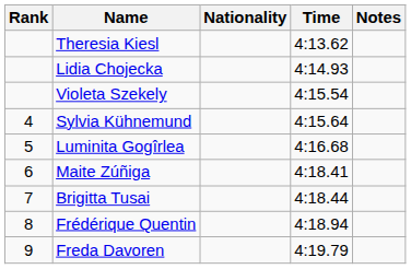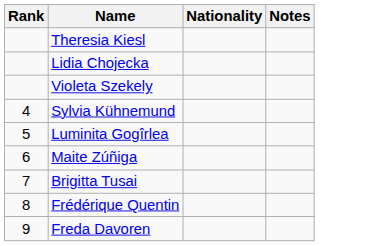 <table class="wikitable sortable" style="text-align:center">
 <tr>
 <th>Rank</th>
 <th>Name</th>
 <th>Nationality</th>
-<th>Time</th>
 <th>Notes</th>
 </tr>
 <tr>
 <td></td>
 <td align="left"><a href='#'>Theresia Kiesl</a></td>
 <td align=left></td>
-<td>4:13.62</td>
 <td></td>
 </tr>
 <tr>
 <td></td>
 <td align="left"><a href='#'>Lidia Chojecka</a></td>
 <td align=left></td>
-<td>4:14.93</td>
 <td></td>
 </tr>
 <tr>
 <td></td>
 <td align="left"><a href='#'>Violeta Szekely</a></td>
 <td align=left></td>
-<td>4:15.54</td>
 <td></td>
 </tr>
 <tr>
 <td>4</td>
 <td align="left"><a href='#'>Sylvia Kühnemund</a></td>
 <td align=left></td>
-<td>4:15.64</td>
 <td></td>
 </tr>
 <tr>
 <td>5</td>
 <td align="left"><a href='#'>Luminita Gogîrlea</a></td>
 <td align=left></td>
-<td>4:16.68</td>
 <td></td>
 </tr>
 <tr>
 <td>6</td>
 <td align="left"><a href='#'>Maite Zúñiga</a></td>
 <td align=left></td>
-<td>4:18.41</td>
 <td></td>
 </tr>
 <tr>
 <td>7</td>
 <td align="left"><a href='#'>Brigitta Tusai</a></td>
 <td align=left></td>
-<td>4:18.44</td>
 <td></td>
 </tr>
 <tr>
 <td>8</td>
 <td align="left"><a href='#'>Frédérique Quentin</a></td>
 <td align=left></td>
-<td>4:18.94</td>
 <td></td>
 </tr>
 <tr>
 <td>9</td>
 <td align="left"><a href='#'>Freda Davoren</a></td>
 <td align=left></td>
-<td>4:19.79</td>
 <td></td>
 </tr>
 </table>
